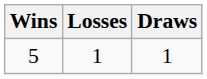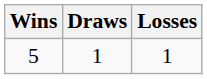 <table class="wikitable">
 <tr>
 <th>Wins</th>
+<th>Draws</th>
 <th>Losses</th>
-<th>Draws</th>
 </tr>
 <tr>
 <td align="center">5</td>
 <td align="center">1</td>
 <td align="center">1</td>
 </tr>
 </table>
